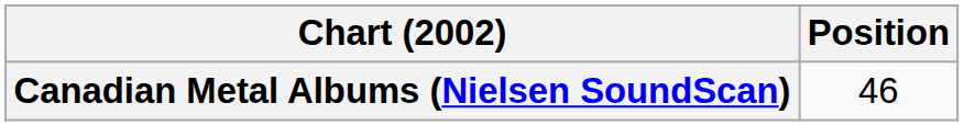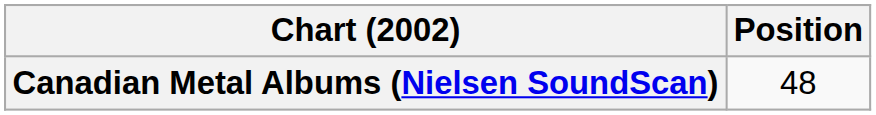 <table class="wikitable plainrowheaders" style="text-align:center">
 <tr>
 <th>Chart (2002)</th>
 <th>Position</th>
 </tr>
 <tr>
 <th scope="row">Canadian Metal Albums (<a href='#'>Nielsen SoundScan</a>)</th>
-<td>46</td>
+<td>48</td>
 </tr>
 </table>
